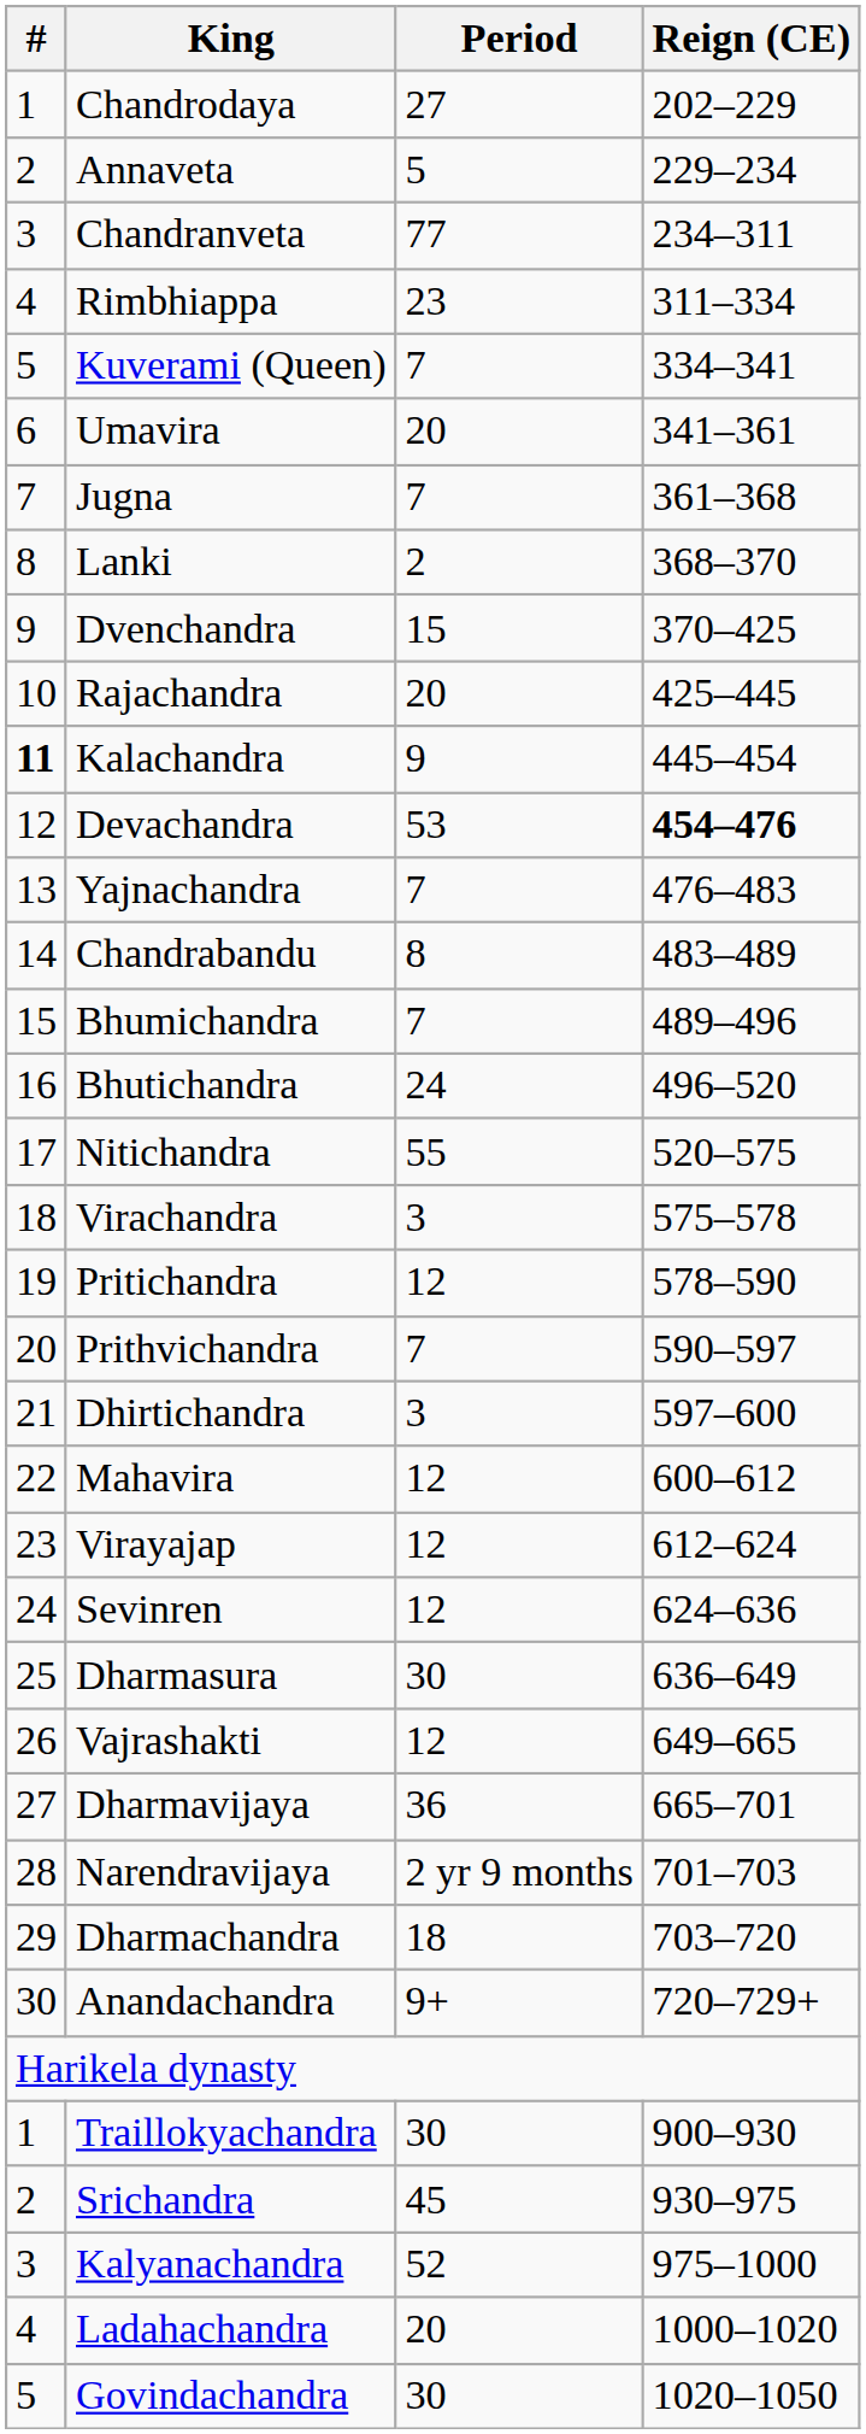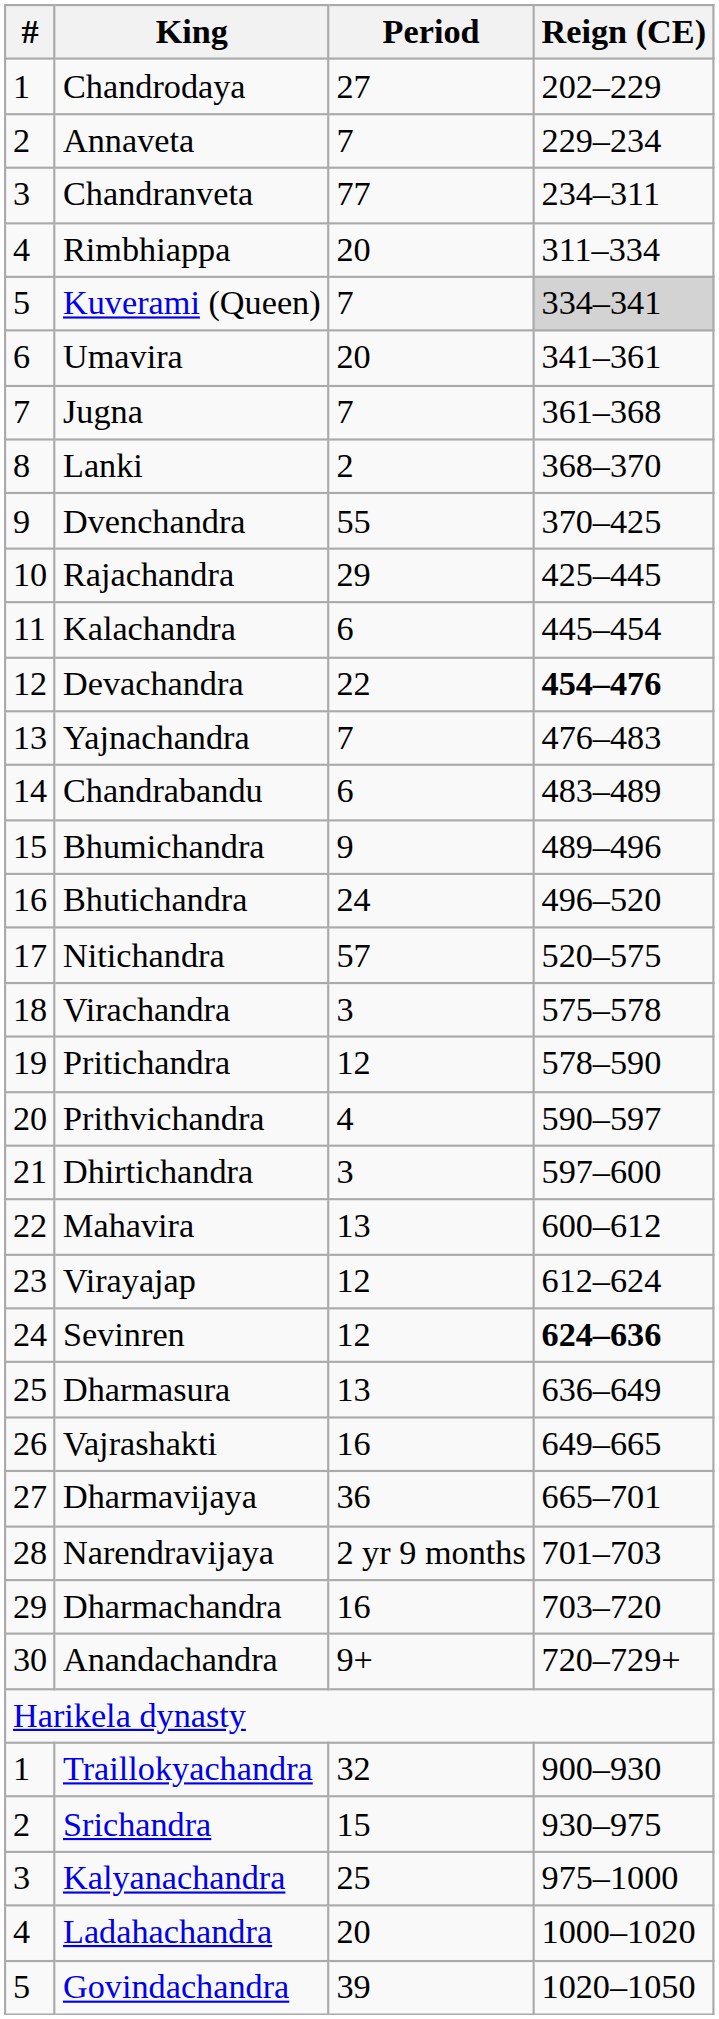 <table class="wikitable">
 <tr>
 <th>#</th>
 <th>King</th>
 <th>Period</th>
 <th>Reign (CE)</th>
 </tr>
 <tr>
 <td>1</td>
 <td>Chandrodaya</td>
 <td>27</td>
 <td>202–229</td>
 </tr>
 <tr>
 <td>2</td>
 <td>Annaveta</td>
-<td>5</td>
+<td>7</td>
 <td>229–234</td>
 </tr>
 <tr>
 <td>3</td>
 <td>Chandranveta</td>
 <td>77</td>
 <td>234–311</td>
 </tr>
 <tr>
 <td>4</td>
 <td>Rimbhiappa</td>
-<td>23</td>
+<td>20</td>
 <td>311–334</td>
 </tr>
 <tr>
 <td>5</td>
 <td><a href='#'>Kuverami</a> (Queen)</td>
 <td>7</td>
-<td>334–341</td>
+<td style="background: lightgrey;">334–341</td>
 </tr>
 <tr>
 <td>6</td>
 <td>Umavira</td>
 <td>20</td>
 <td>341–361</td>
 </tr>
 <tr>
 <td>7</td>
 <td>Jugna</td>
 <td>7</td>
 <td>361–368</td>
 </tr>
 <tr>
 <td>8</td>
 <td>Lanki</td>
 <td>2</td>
 <td>368–370</td>
 </tr>
 <tr>
 <td>9</td>
 <td>Dvenchandra</td>
-<td>15</td>
+<td>55</td>
 <td>370–425</td>
 </tr>
 <tr>
 <td>10</td>
 <td>Rajachandra</td>
-<td>20</td>
+<td>29</td>
 <td>425–445</td>
 </tr>
 <tr>
-<td><strong>11</strong></td>
+<td>11</td>
 <td>Kalachandra</td>
-<td>9</td>
+<td>6</td>
 <td>445–454</td>
 </tr>
 <tr>
 <td>12</td>
 <td>Devachandra</td>
-<td>53</td>
+<td>22</td>
 <td><strong>454–476</strong></td>
 </tr>
 <tr>
 <td>13</td>
 <td>Yajnachandra</td>
 <td>7</td>
 <td>476–483</td>
 </tr>
 <tr>
 <td>14</td>
 <td>Chandrabandu</td>
-<td>8</td>
+<td>6</td>
 <td>483–489</td>
 </tr>
 <tr>
 <td>15</td>
 <td>Bhumichandra</td>
-<td>7</td>
+<td>9</td>
 <td>489–496</td>
 </tr>
 <tr>
 <td>16</td>
 <td>Bhutichandra</td>
 <td>24</td>
 <td>496–520</td>
 </tr>
 <tr>
 <td>17</td>
 <td>Nitichandra</td>
-<td>55</td>
+<td>57</td>
 <td>520–575</td>
 </tr>
 <tr>
 <td>18</td>
 <td>Virachandra</td>
 <td>3</td>
 <td>575–578</td>
 </tr>
 <tr>
 <td>19</td>
 <td>Pritichandra</td>
 <td>12</td>
 <td>578–590</td>
 </tr>
 <tr>
 <td>20</td>
 <td>Prithvichandra</td>
-<td>7</td>
+<td>4</td>
 <td>590–597</td>
 </tr>
 <tr>
 <td>21</td>
 <td>Dhirtichandra</td>
 <td>3</td>
 <td>597–600</td>
 </tr>
 <tr>
 <td>22</td>
 <td>Mahavira</td>
-<td>12</td>
+<td>13</td>
 <td>600–612</td>
 </tr>
 <tr>
 <td>23</td>
 <td>Virayajap</td>
 <td>12</td>
 <td>612–624</td>
 </tr>
 <tr>
 <td>24</td>
 <td>Sevinren</td>
 <td>12</td>
-<td>624–636</td>
+<td><strong>624–636</strong></td>
 </tr>
 <tr>
 <td>25</td>
 <td>Dharmasura</td>
-<td>30</td>
+<td>13</td>
 <td>636–649</td>
 </tr>
 <tr>
 <td>26</td>
 <td>Vajrashakti</td>
-<td>12</td>
+<td>16</td>
 <td>649–665</td>
 </tr>
 <tr>
 <td>27</td>
 <td>Dharmavijaya</td>
 <td>36</td>
 <td>665–701</td>
 </tr>
 <tr>
 <td>28</td>
 <td>Narendravijaya</td>
 <td>2 yr 9 months</td>
 <td>701–703</td>
 </tr>
 <tr>
 <td>29</td>
 <td>Dharmachandra</td>
-<td>18</td>
+<td>16</td>
 <td>703–720</td>
 </tr>
 <tr>
 <td>30</td>
 <td>Anandachandra</td>
 <td>9+</td>
 <td>720–729+</td>
 </tr>
 <tr>
 <td colspan="4"><a href='#'>Harikela dynasty</a></td>
 </tr>
 <tr>
 <td>1</td>
 <td><a href='#'>Traillokyachandra</a></td>
-<td>30</td>
+<td>32</td>
 <td>900–930</td>
 </tr>
 <tr>
 <td>2</td>
 <td><a href='#'>Srichandra</a></td>
-<td>45</td>
+<td>15</td>
 <td>930–975</td>
 </tr>
 <tr>
 <td>3</td>
 <td><a href='#'>Kalyanachandra</a></td>
-<td>52</td>
+<td>25</td>
 <td>975–1000</td>
 </tr>
 <tr>
 <td>4</td>
 <td><a href='#'>Ladahachandra</a></td>
 <td>20</td>
 <td>1000–1020</td>
 </tr>
 <tr>
 <td>5</td>
 <td><a href='#'>Govindachandra</a></td>
-<td>30</td>
+<td>39</td>
 <td>1020–1050</td>
 </tr>
 </table>
